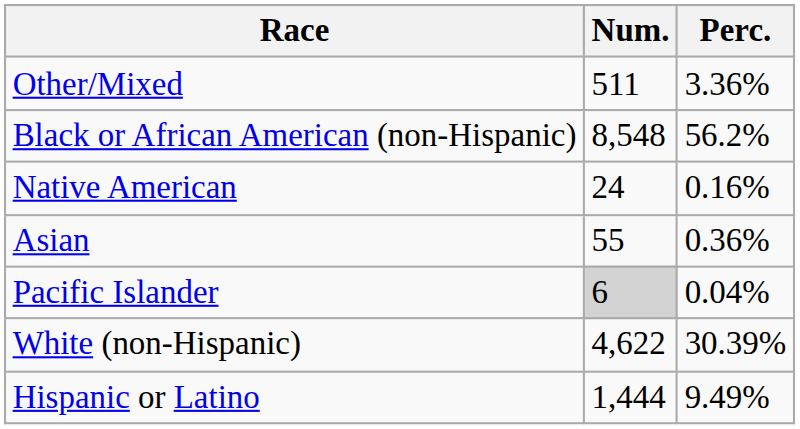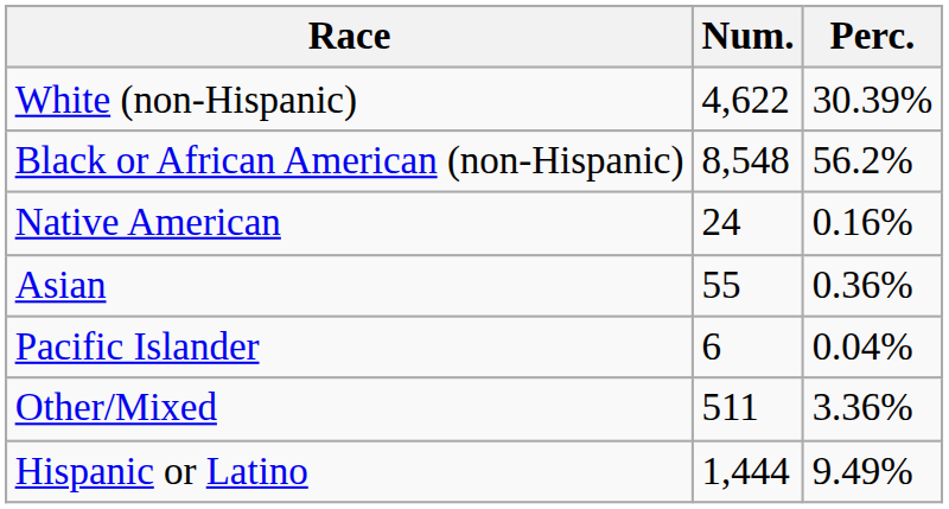 <table class="wikitable">
 <tr>
 <th>Race</th>
 <th>Num.</th>
 <th>Perc.</th>
 </tr>
 <tr>
-<td><a href='#'>Other/Mixed</a></td>
-<td>511</td>
-<td>3.36%</td>
+<td><a href='#'>White</a> (non-Hispanic)</td>
+<td>4,622</td>
+<td>30.39%</td>
 </tr>
 <tr>
 <td><a href='#'>Black or African American</a> (non-Hispanic)</td>
 <td>8,548</td>
 <td>56.2%</td>
 </tr>
 <tr>
 <td><a href='#'>Native American</a></td>
 <td>24</td>
 <td>0.16%</td>
 </tr>
 <tr>
 <td><a href='#'>Asian</a></td>
 <td>55</td>
 <td>0.36%</td>
 </tr>
 <tr>
 <td><a href='#'>Pacific Islander</a></td>
-<td style="background: lightgrey;">6</td>
+<td>6</td>
 <td>0.04%</td>
 </tr>
 <tr>
-<td><a href='#'>White</a> (non-Hispanic)</td>
-<td>4,622</td>
-<td>30.39%</td>
+<td><a href='#'>Other/Mixed</a></td>
+<td>511</td>
+<td>3.36%</td>
 </tr>
 <tr>
 <td><a href='#'>Hispanic</a> or <a href='#'>Latino</a></td>
 <td>1,444</td>
 <td>9.49%</td>
 </tr>
 </table>
